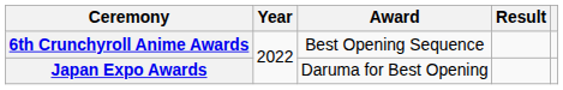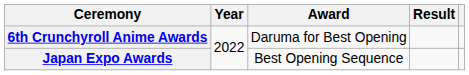 <table class="wikitable sortable plainrowheaders" style=text-align:center>
 <tr>
 <th scope="col">Ceremony</th>
 <th scope="col">Year</th>
 <th scope="col">Award</th>
 <th scope="col">Result</th>
 <th scope="col" class="unsortable"></th>
 </tr>
 <tr>
 <th scope="row" style="text-align:center"><a href='#'>6th Crunchyroll Anime Awards</a></th>
 <td rowspan="2">2022</td>
-<td>Best Opening Sequence</td>
+<td>Daruma for Best Opening</td>
 <td></td>
 <td align="center"></td>
 </tr>
 <tr>
 <th scope="row" style="text-align:center"><a href='#'>Japan Expo Awards</a></th>
-<td>Daruma for Best Opening</td>
+<td>Best Opening Sequence</td>
 <td></td>
 <td align="center"></td>
 </tr>
 </table>
